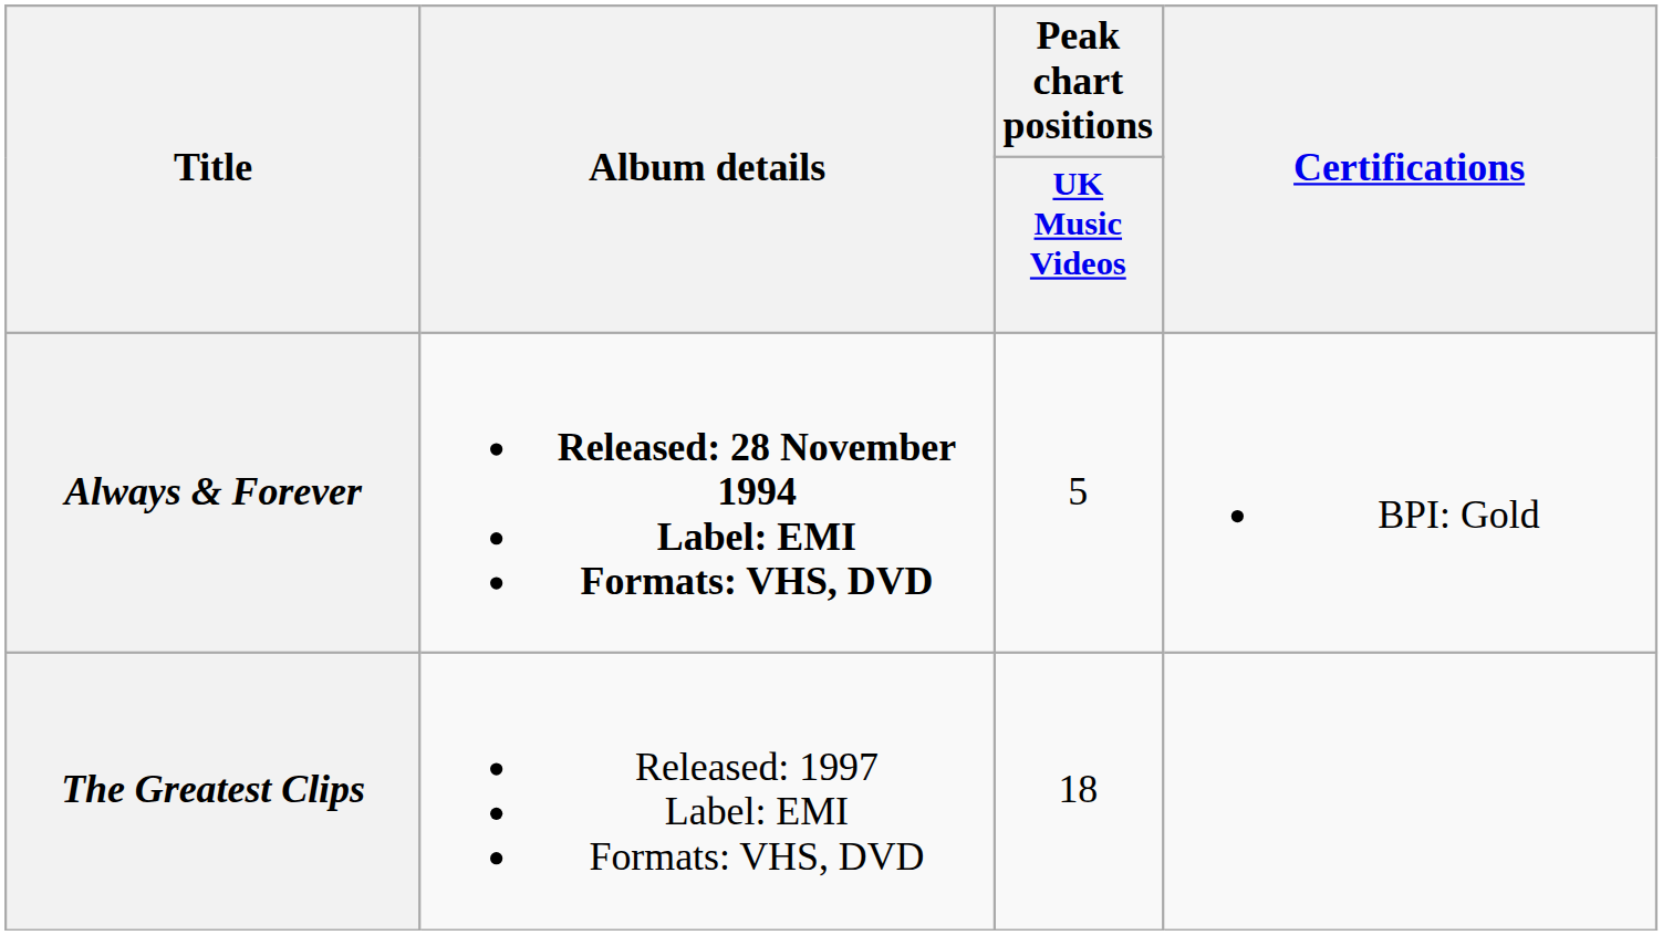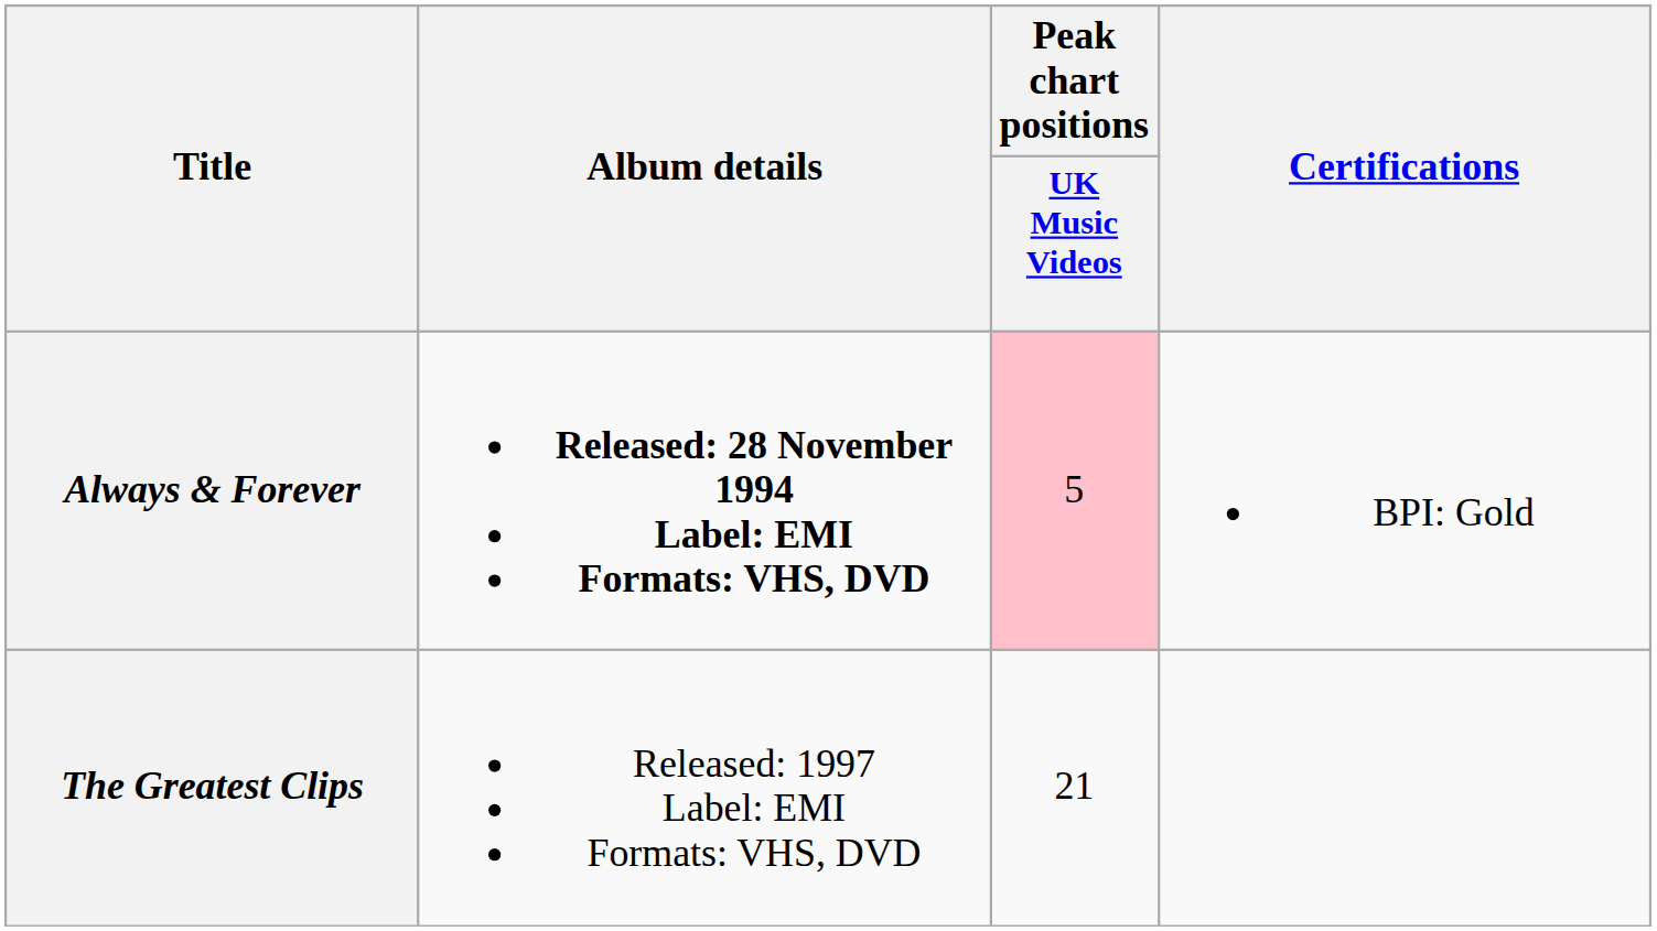 <table class="wikitable plainrowheaders" style="text-align:center;">
 <tr>
 <th rowspan="2" style="width:10em;">Title</th>
 <th rowspan="2" style="width:14em;">Album details</th>
 <th colspan="1">Peak chart positions</th>
 <th rowspan="2" style="width:12em;"><a href='#'>Certifications</a></th>
 </tr>
 <tr>
 <th style="width:3em;font-size:85%"><a href='#'>UK<br>Music<br>Videos</a><br><br></th>
 </tr>
 <tr>
 <th scope="row"><em>Always & Forever</em></th>
 <td><strong><br><ul><li>Released: 28 November 1994</li><li>Label: EMI</li><li>Formats: VHS, DVD</li></ul></strong></td>
-<td>5</td>
+<td style="background: pink;">5</td>
 <td><br><ul><li>BPI: Gold</li></ul></td>
 </tr>
 <tr>
 <th scope="row"><em>The Greatest Clips</em></th>
 <td><br><ul><li>Released: 1997</li><li>Label: EMI</li><li>Formats: VHS, DVD</li></ul></td>
-<td>18</td>
+<td>21</td>
 <td></td>
 </tr>
 </table>
